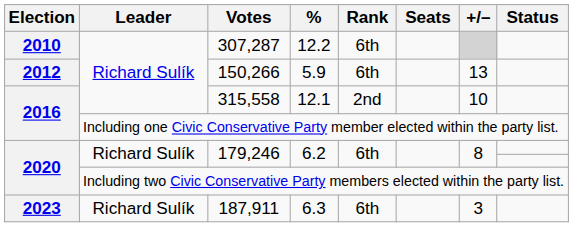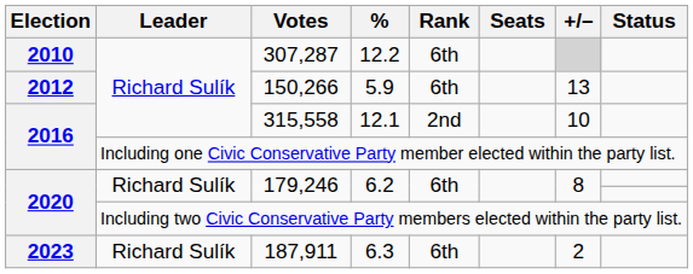 <table class=wikitable style=text-align:center>
 <tr>
 <th>Election</th>
 <th>Leader</th>
 <th>Votes</th>
 <th>%</th>
 <th>Rank</th>
 <th>Seats</th>
 <th>+/–</th>
 <th>Status</th>
 </tr>
 <tr>
 <th><a href='#'>2010</a></th>
 <td rowspan="3"><a href='#'>Richard Sulík</a></td>
 <td>307,287</td>
 <td>12.2</td>
 <td>6th</td>
 <td></td>
 <td bgcolor="lightgrey"></td>
 <td></td>
 </tr>
 <tr>
 <th><a href='#'>2012</a></th>
 <td>150,266</td>
 <td>5.9</td>
 <td>6th</td>
 <td></td>
 <td> 13</td>
 <td></td>
 </tr>
 <tr>
 <th rowspan="2"><a href='#'>2016</a></th>
 <td>315,558</td>
 <td>12.1</td>
 <td>2nd</td>
 <td></td>
 <td> 10</td>
 <td></td>
 </tr>
 <tr>
 <td colspan="7" align=left><small>Including one <a href='#'>Civic Conservative Party</a> member elected within the party list.</small></td>
 </tr>
 <tr>
 <th rowspan="3"><a href='#'>2020</a></th>
 <td rowspan="2">Richard Sulík</td>
 <td rowspan="2">179,246</td>
 <td rowspan="2">6.2</td>
 <td rowspan="2">6th</td>
 <td rowspan="2"></td>
 <td rowspan="2"> 8</td>
 <td></td>
 </tr>
 <tr>
 <td></td>
 </tr>
 <tr>
 <td colspan="7" align=left><small>Including two <a href='#'>Civic Conservative Party</a> members elected within the party list.</small></td>
 </tr>
 <tr>
 <th><a href='#'>2023</a></th>
 <td>Richard Sulík</td>
 <td>187,911</td>
 <td>6.3</td>
 <td>6th</td>
 <td></td>
-<td> 3</td>
+<td> 2</td>
 <td></td>
 </tr>
 </table>
